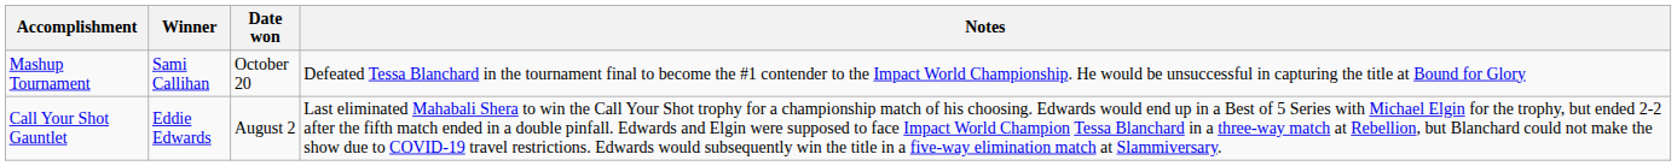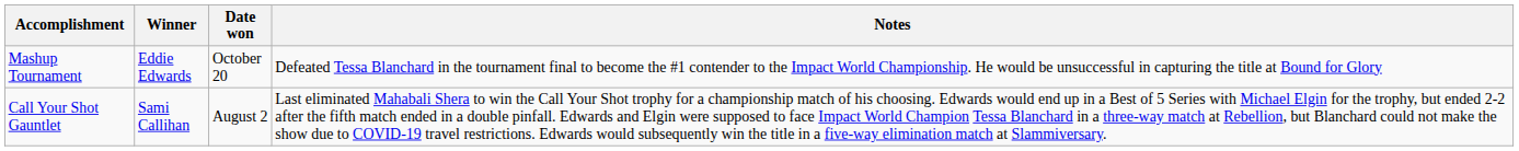 <table class="wikitable" style="width:100%;">
 <tr>
 <th>Accomplishment</th>
 <th>Winner</th>
 <th>Date won</th>
 <th>Notes</th>
 </tr>
 <tr>
 <td><a href='#'>Mashup Tournament</a></td>
-<td><a href='#'>Sami Callihan</a></td>
+<td><a href='#'>Eddie Edwards</a></td>
 <td>October 20</td>
 <td>Defeated <a href='#'>Tessa Blanchard</a> in the tournament final to become the #1 contender to the <a href='#'>Impact World Championship</a>. He would be unsuccessful in capturing the title at <a href='#'>Bound for Glory</a></td>
 </tr>
 <tr>
 <td><a href='#'>Call Your Shot Gauntlet</a></td>
-<td><a href='#'>Eddie Edwards</a></td>
+<td><a href='#'>Sami Callihan</a></td>
 <td>August 2</td>
 <td>Last eliminated <a href='#'>Mahabali Shera</a> to win the Call Your Shot trophy for a championship match of his choosing. Edwards would end up in a Best of 5 Series with <a href='#'>Michael Elgin</a> for the trophy, but ended 2-2 after the fifth match ended in a double pinfall. Edwards and Elgin were supposed to face <a href='#'>Impact World Champion</a> <a href='#'>Tessa Blanchard</a> in a <a href='#'>three-way match</a> at <a href='#'>Rebellion</a>, but Blanchard could not make the show due to <a href='#'>COVID-19</a> travel restrictions. Edwards would subsequently win the title in a <a href='#'>five-way elimination match</a> at <a href='#'>Slammiversary</a>.</td>
 </tr>
 </table>
